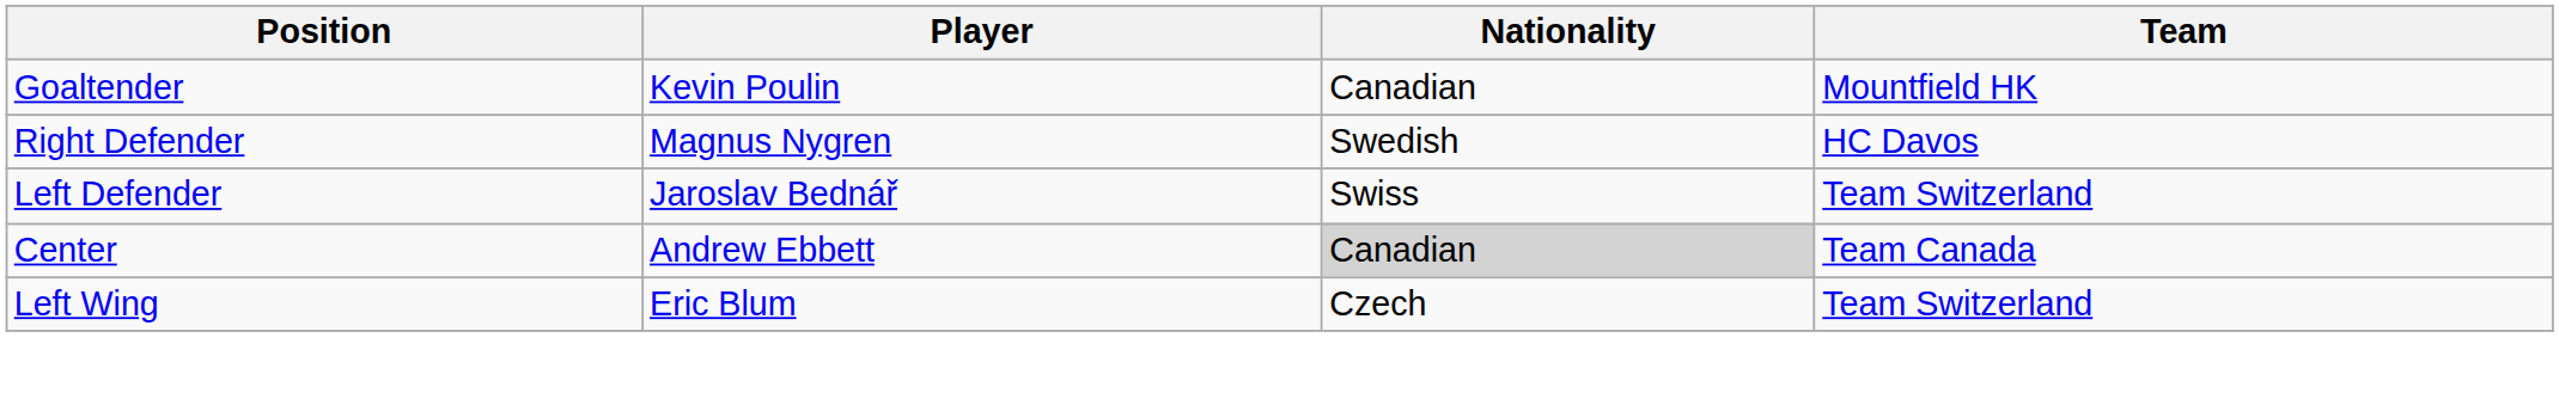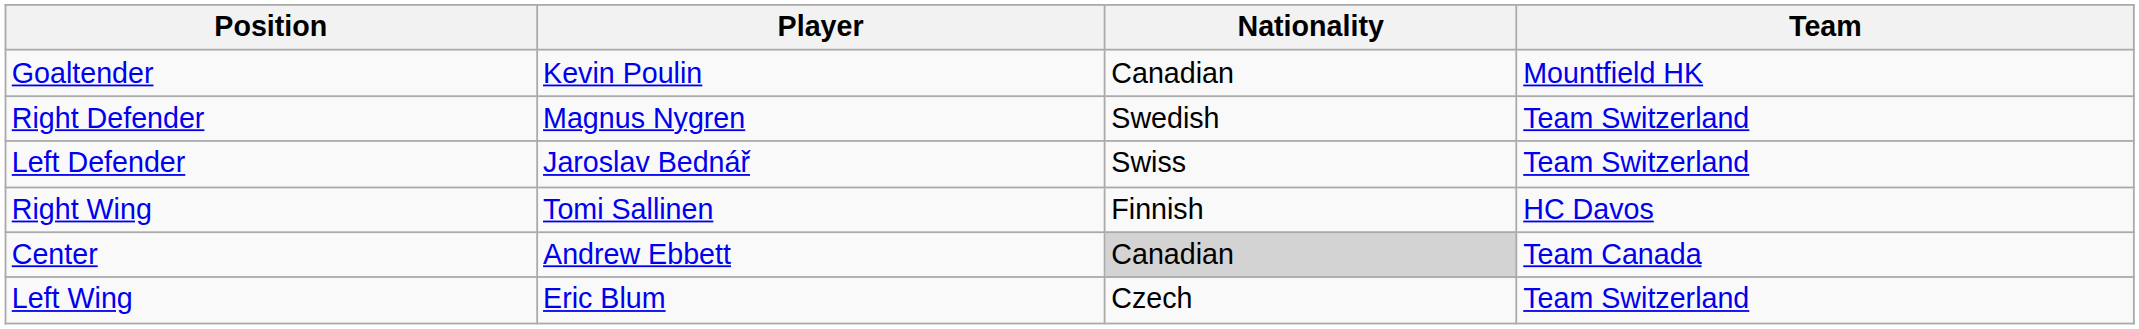 <table class="wikitable"  style="margin: 0 auto; width: 60%">
 <tr>
 <th align="center">Position</th>
 <th align="center">Player</th>
 <th align="center">Nationality</th>
 <th align="center">Team</th>
 </tr>
 <tr>
 <td><a href='#'>Goaltender</a></td>
 <td><a href='#'>Kevin Poulin</a></td>
 <td> Canadian</td>
 <td> <a href='#'>Mountfield HK</a></td>
 </tr>
 <tr>
 <td><a href='#'>Right Defender</a></td>
 <td><a href='#'>Magnus Nygren</a></td>
 <td> Swedish</td>
-<td> <a href='#'>HC Davos</a></td>
+<td> <a href='#'>Team Switzerland</a></td>
 </tr>
 <tr>
 <td><a href='#'>Left Defender</a></td>
 <td><a href='#'>Jaroslav Bednář</a></td>
 <td> Swiss</td>
 <td> <a href='#'>Team Switzerland</a></td>
+</tr>
+<tr>
+<td><a href='#'>Right Wing</a></td>
+<td><a href='#'>Tomi Sallinen</a></td>
+<td> Finnish</td>
+<td> <a href='#'>HC Davos</a></td>
 </tr>
 <tr>
 <td><a href='#'>Center</a></td>
 <td><a href='#'>Andrew Ebbett</a></td>
 <td style="background: lightgrey;"> Canadian</td>
 <td> <a href='#'>Team Canada</a></td>
 </tr>
 <tr>
 <td><a href='#'>Left Wing</a></td>
 <td><a href='#'>Eric Blum</a></td>
 <td> Czech</td>
 <td> <a href='#'>Team Switzerland</a></td>
 </tr>
 </table>
